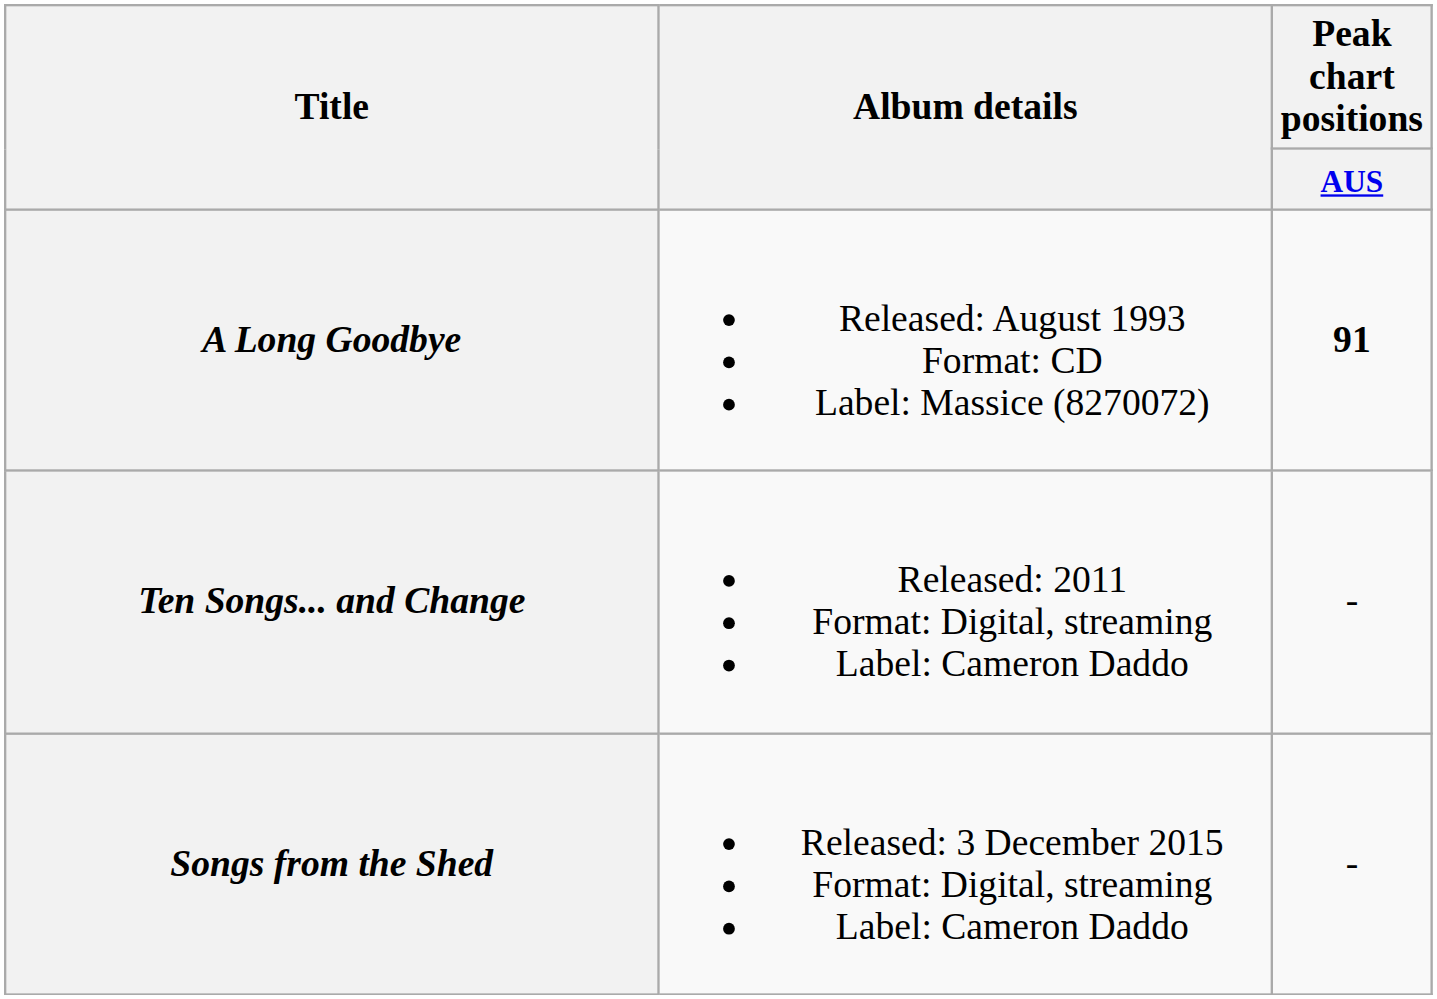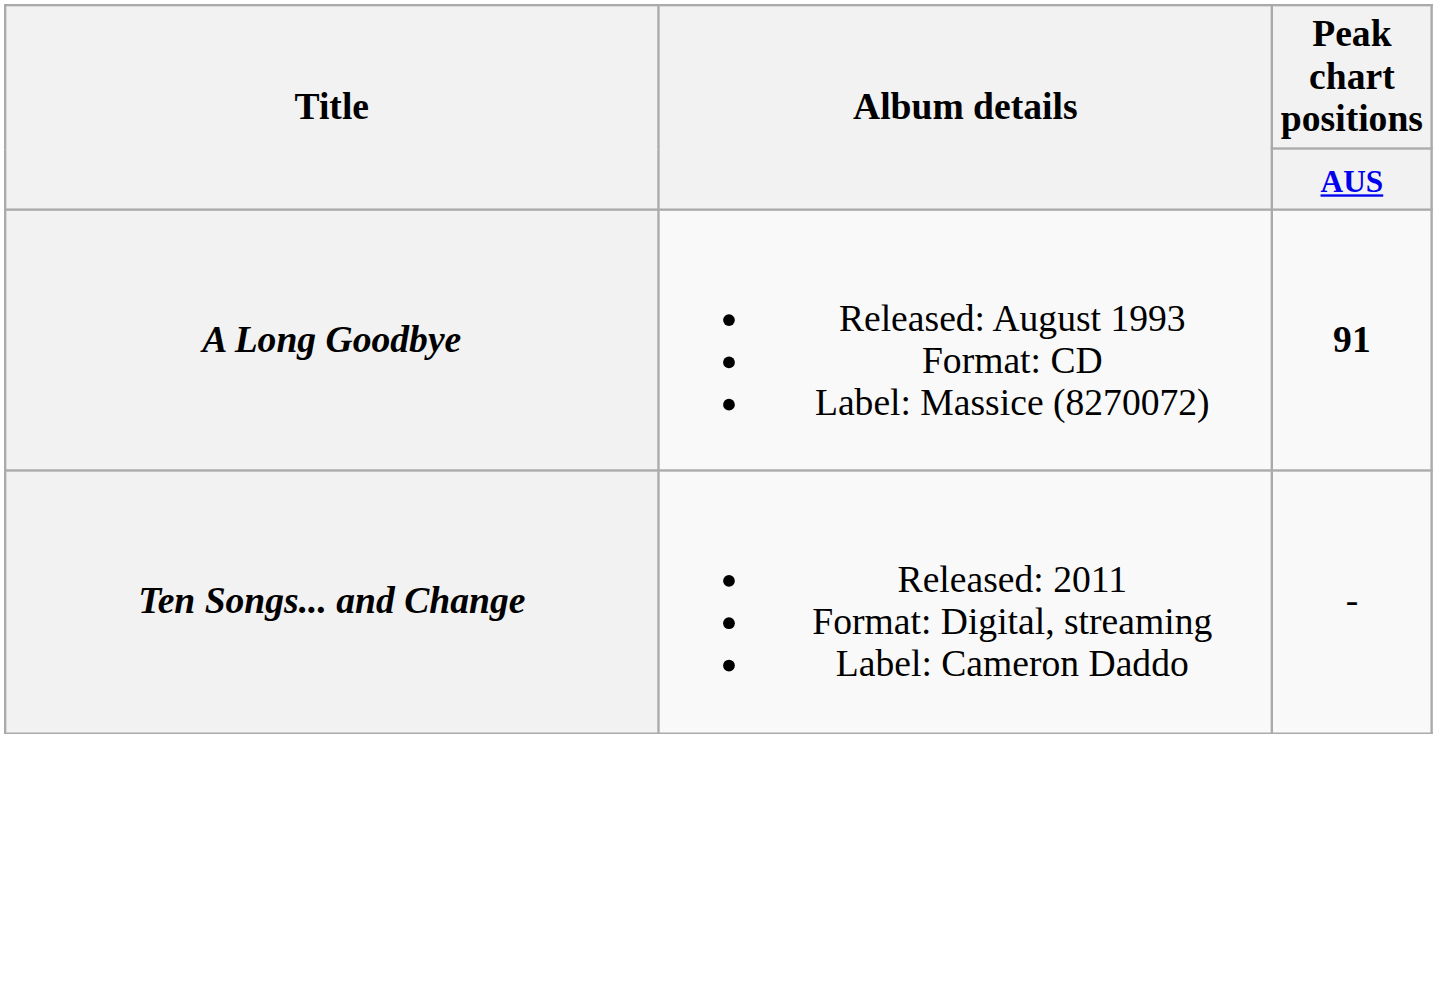 <table class="wikitable plainrowheaders" style="text-align:center;" border="1">
 <tr>
 <th scope="col" rowspan="2" style="width:20em;">Title</th>
 <th scope="col" rowspan="2" style="width:18em;">Album details</th>
 <th scope="col" colspan="1">Peak chart<br>positions</th>
 </tr>
 <tr>
 <th scope="col" style="text-align:center;"><small><a href='#'>AUS</a></small><br></th>
 </tr>
 <tr>
 <th scope="row"><em>A Long Goodbye</em></th>
 <td><br><ul><li>Released: August 1993</li><li>Format: CD</li><li>Label: Massice (8270072)</li></ul></td>
 <td align="center"><strong>91</strong></td>
 </tr>
 <tr>
 <th scope="row"><em>Ten Songs... and Change</em></th>
 <td><br><ul><li>Released: 2011</li><li>Format: Digital, streaming</li><li>Label: Cameron Daddo</li></ul></td>
 <td align="center">-</td>
 </tr>
-<tr>
-<th scope="row"><em>Songs from the Shed</em></th>
-<td><br><ul><li>Released: 3 December 2015</li><li>Format: Digital, streaming</li><li>Label: Cameron Daddo</li></ul></td>
-<td align="center">-</td>
-</tr>
 </table>
